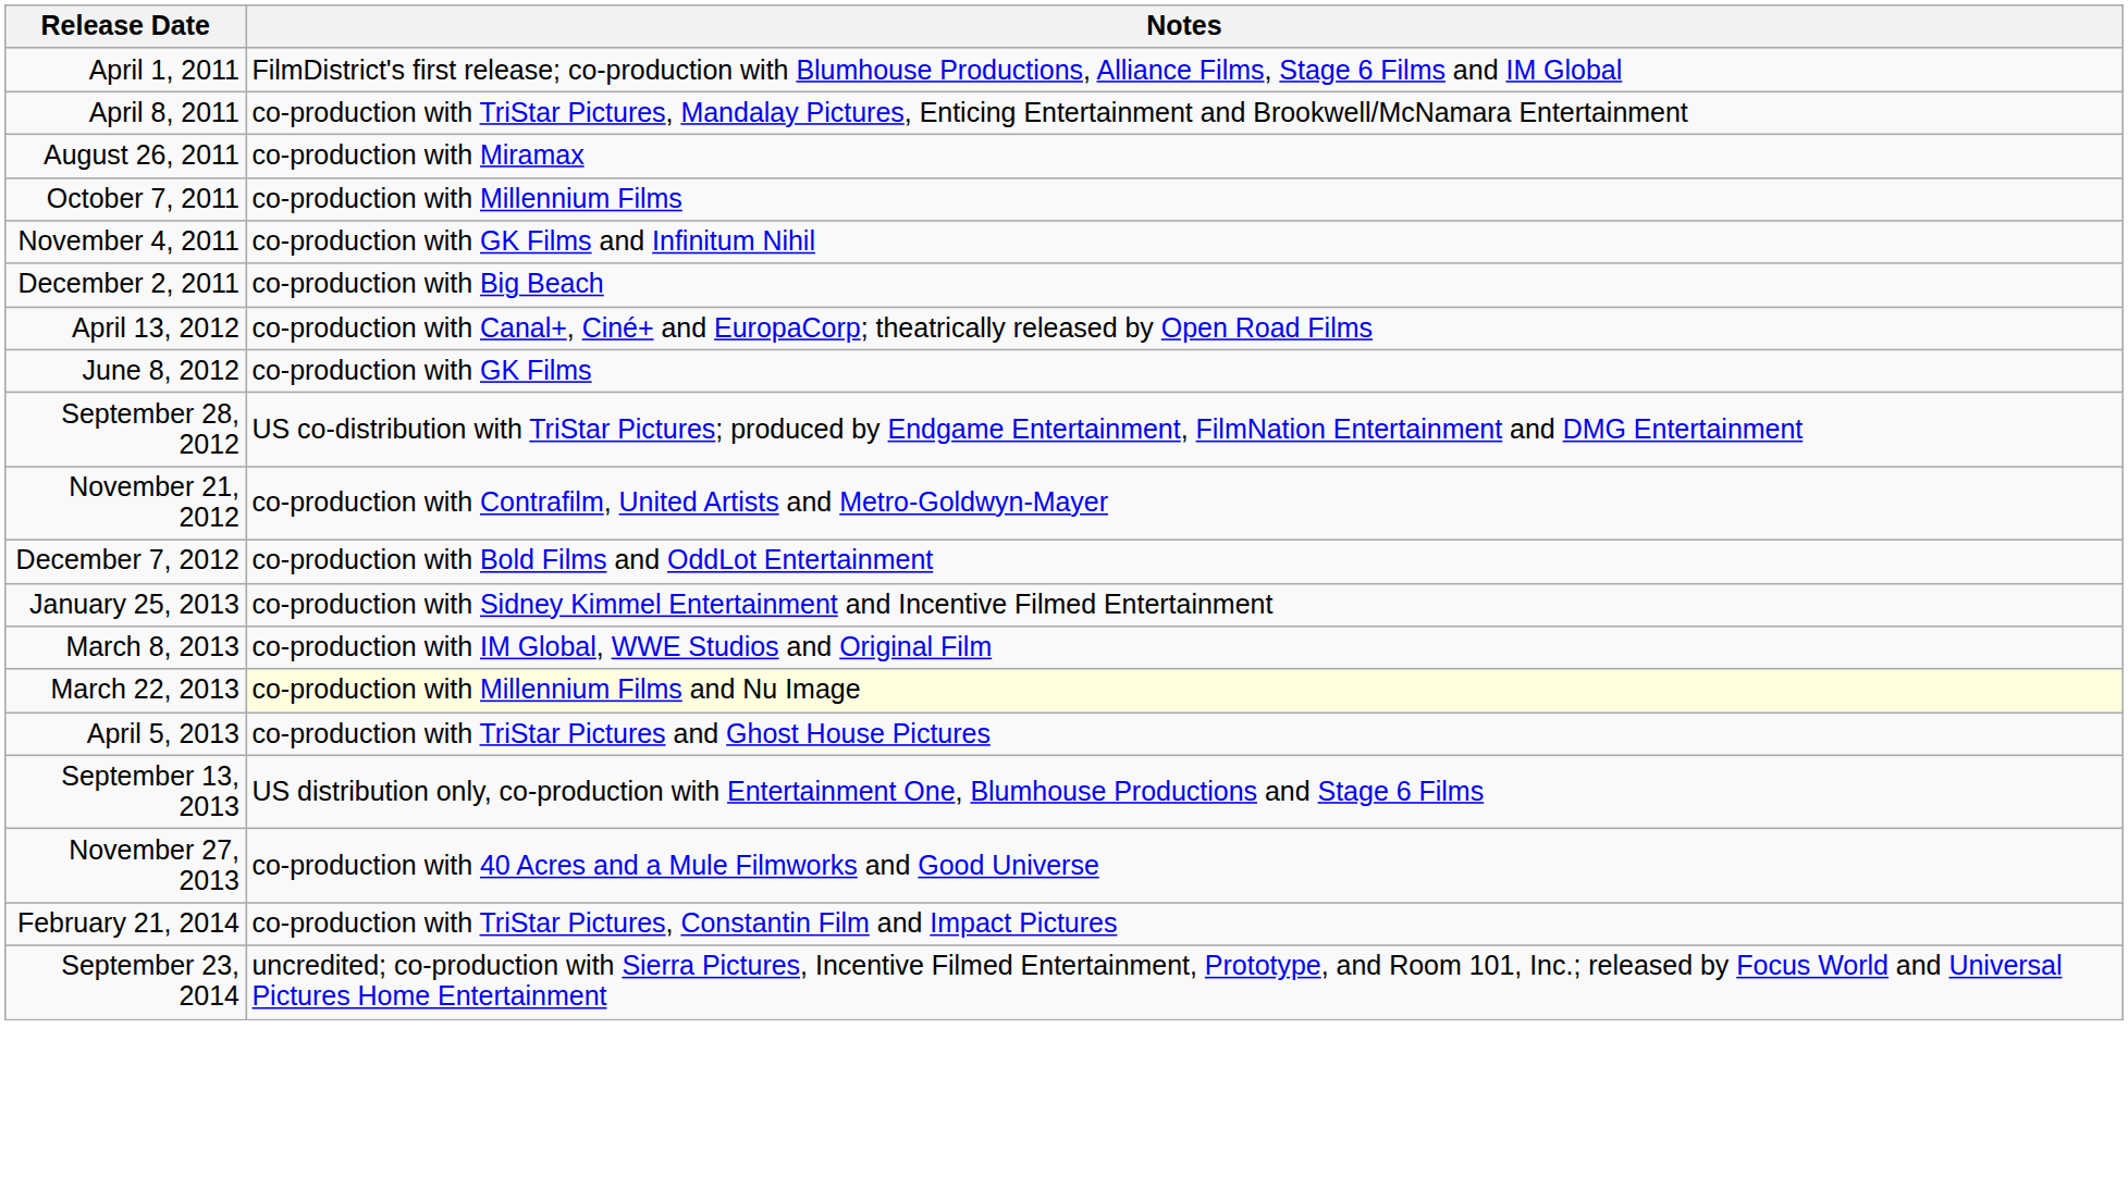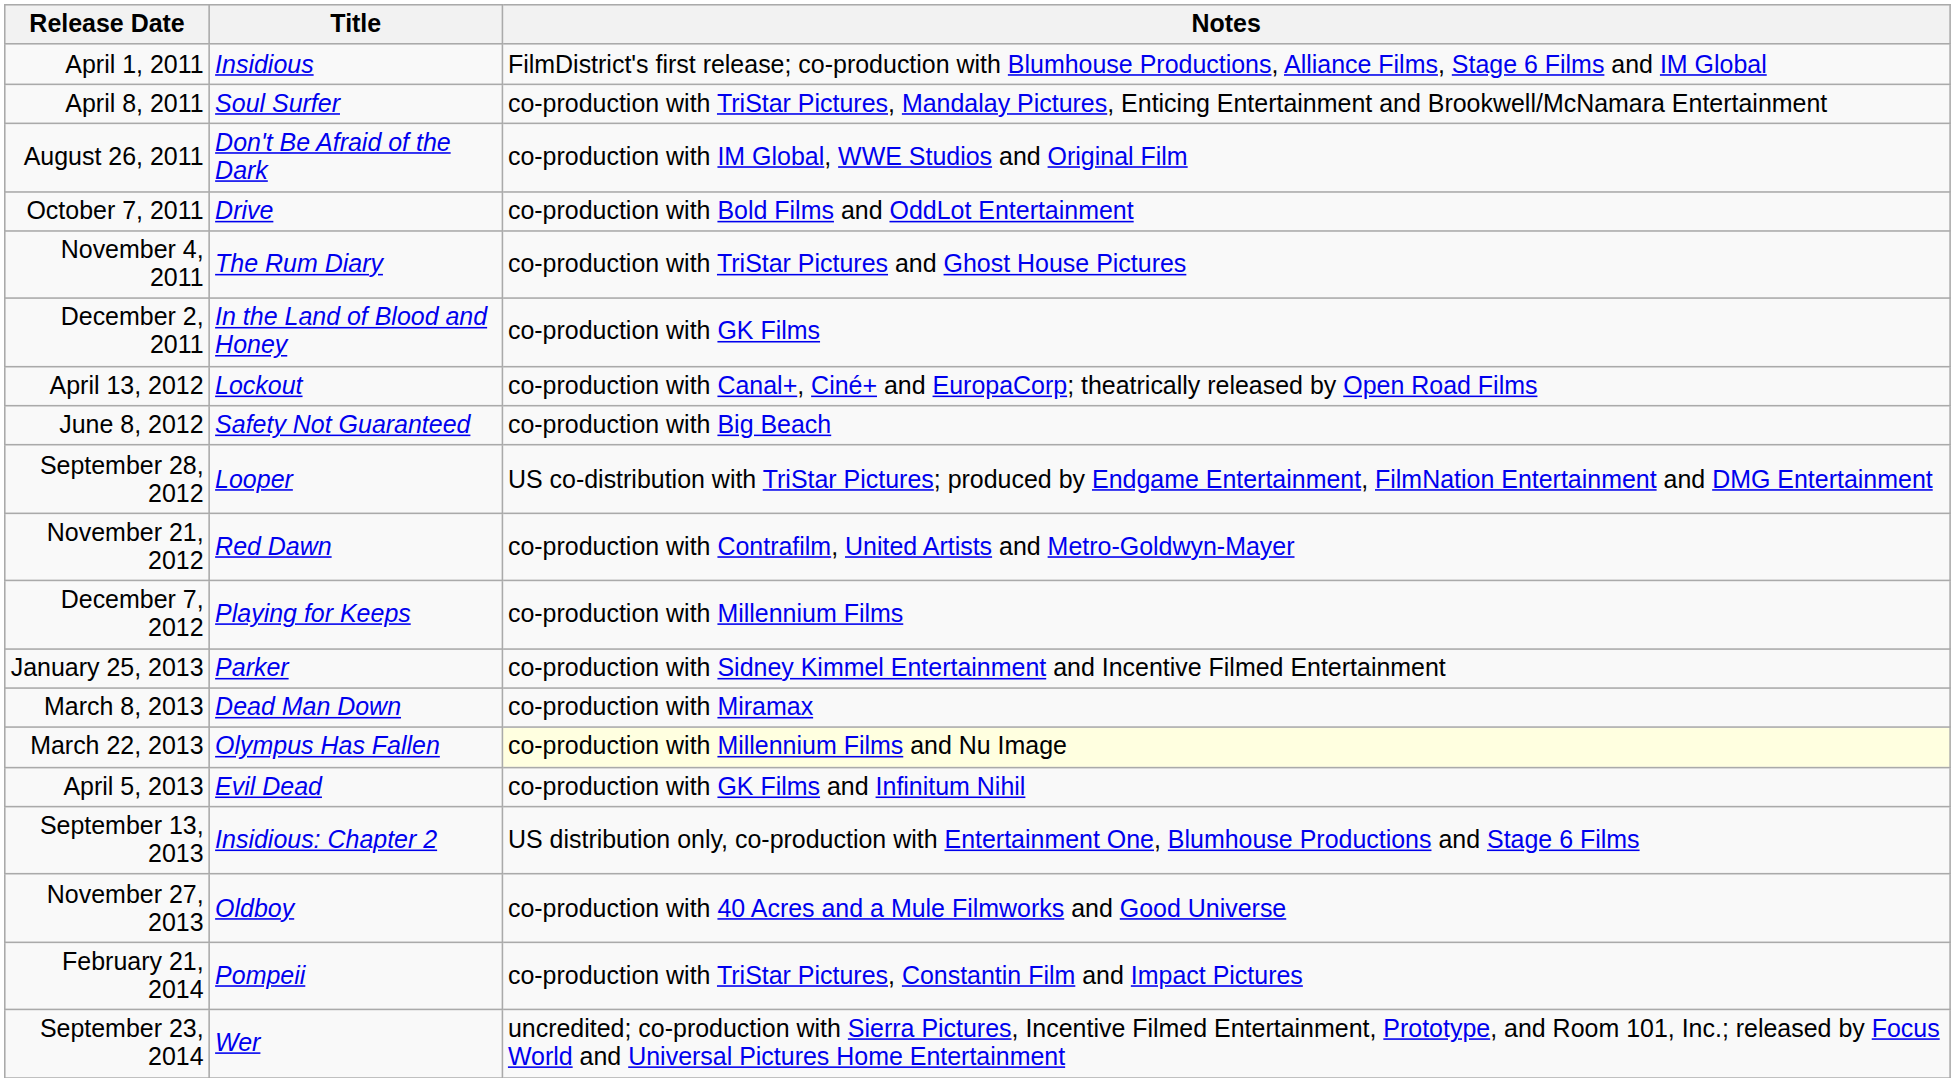 <table class="wikitable sortable">
 <tr>
 <th>Release Date</th>
+<th>Title</th>
 <th>Notes</th>
 </tr>
 <tr>
 <td align="right">April 1, 2011</td>
+<td><em><a href='#'>Insidious</a></em></td>
 <td>FilmDistrict's first release; co-production with <a href='#'>Blumhouse Productions</a>, <a href='#'>Alliance Films</a>, <a href='#'>Stage 6 Films</a> and <a href='#'>IM Global</a></td>
 </tr>
 <tr>
 <td align="right">April 8, 2011</td>
+<td><em><a href='#'>Soul Surfer</a></em></td>
 <td>co-production with <a href='#'>TriStar Pictures</a>, <a href='#'>Mandalay Pictures</a>, Enticing Entertainment and Brookwell/McNamara Entertainment</td>
 </tr>
 <tr>
 <td align="right">August 26, 2011</td>
-<td>co-production with <a href='#'>Miramax</a></td>
+<td><em><a href='#'>Don't Be Afraid of the Dark</a></em></td>
+<td>co-production with <a href='#'>IM Global</a>, <a href='#'>WWE Studios</a> and <a href='#'>Original Film</a></td>
 </tr>
 <tr>
 <td align="right">October 7, 2011</td>
-<td>co-production with <a href='#'>Millennium Films</a></td>
+<td><em><a href='#'>Drive</a></em></td>
+<td>co-production with <a href='#'>Bold Films</a> and <a href='#'>OddLot Entertainment</a></td>
 </tr>
 <tr>
 <td align="right">November 4, 2011</td>
-<td>co-production with <a href='#'>GK Films</a> and <a href='#'>Infinitum Nihil</a></td>
+<td><em><a href='#'>The Rum Diary</a></em></td>
+<td>co-production with <a href='#'>TriStar Pictures</a> and <a href='#'>Ghost House Pictures</a></td>
 </tr>
 <tr>
 <td align="right">December 2, 2011</td>
-<td>co-production with <a href='#'>Big Beach</a></td>
+<td><em><a href='#'>In the Land of Blood and Honey</a></em></td>
+<td>co-production with <a href='#'>GK Films</a></td>
 </tr>
 <tr>
 <td align="right">April 13, 2012</td>
+<td><em><a href='#'>Lockout</a></em></td>
 <td>co-production with <a href='#'>Canal+</a>, <a href='#'>Ciné+</a> and <a href='#'>EuropaCorp</a>; theatrically released by <a href='#'>Open Road Films</a></td>
 </tr>
 <tr>
 <td align="right">June 8, 2012</td>
-<td>co-production with <a href='#'>GK Films</a></td>
+<td><em><a href='#'>Safety Not Guaranteed</a></em></td>
+<td>co-production with <a href='#'>Big Beach</a></td>
 </tr>
 <tr>
 <td align="right">September 28, 2012</td>
+<td><em><a href='#'>Looper</a></em></td>
 <td>US co-distribution with <a href='#'>TriStar Pictures</a>; produced by <a href='#'>Endgame Entertainment</a>, <a href='#'>FilmNation Entertainment</a> and <a href='#'>DMG Entertainment</a></td>
 </tr>
 <tr>
 <td align="right">November 21, 2012</td>
+<td><em><a href='#'>Red Dawn</a></em></td>
 <td>co-production with <a href='#'>Contrafilm</a>, <a href='#'>United Artists</a> and <a href='#'>Metro-Goldwyn-Mayer</a></td>
 </tr>
 <tr>
 <td align="right">December 7, 2012</td>
-<td>co-production with <a href='#'>Bold Films</a> and <a href='#'>OddLot Entertainment</a></td>
+<td><em><a href='#'>Playing for Keeps</a></em></td>
+<td>co-production with <a href='#'>Millennium Films</a></td>
 </tr>
 <tr>
 <td align="right">January 25, 2013</td>
+<td><em><a href='#'>Parker</a></em></td>
 <td>co-production with <a href='#'>Sidney Kimmel Entertainment</a> and Incentive Filmed Entertainment</td>
 </tr>
 <tr>
 <td align="right">March 8, 2013</td>
-<td>co-production with <a href='#'>IM Global</a>, <a href='#'>WWE Studios</a> and <a href='#'>Original Film</a></td>
+<td><em><a href='#'>Dead Man Down</a></em></td>
+<td>co-production with <a href='#'>Miramax</a></td>
 </tr>
 <tr>
 <td align="right">March 22, 2013</td>
+<td><em><a href='#'>Olympus Has Fallen</a></em></td>
 <td style="background: lightyellow;">co-production with <a href='#'>Millennium Films</a> and Nu Image</td>
 </tr>
 <tr>
 <td align="right">April 5, 2013</td>
-<td>co-production with <a href='#'>TriStar Pictures</a> and <a href='#'>Ghost House Pictures</a></td>
+<td><em><a href='#'>Evil Dead</a></em></td>
+<td>co-production with <a href='#'>GK Films</a> and <a href='#'>Infinitum Nihil</a></td>
 </tr>
 <tr>
 <td align="right">September 13, 2013</td>
+<td><em><a href='#'>Insidious: Chapter 2</a></em></td>
 <td>US distribution only, co-production with <a href='#'>Entertainment One</a>, <a href='#'>Blumhouse Productions</a> and <a href='#'>Stage 6 Films</a></td>
 </tr>
 <tr>
 <td align="right">November 27, 2013</td>
+<td><em><a href='#'>Oldboy</a></em></td>
 <td>co-production with <a href='#'>40 Acres and a Mule Filmworks</a> and <a href='#'>Good Universe</a></td>
 </tr>
 <tr>
 <td align="right">February 21, 2014</td>
+<td><em><a href='#'>Pompeii</a></em></td>
 <td>co-production with <a href='#'>TriStar Pictures</a>, <a href='#'>Constantin Film</a> and <a href='#'>Impact Pictures</a></td>
 </tr>
 <tr>
 <td align="right">September 23, 2014</td>
+<td><em><a href='#'>Wer</a></em></td>
 <td>uncredited; co-production with <a href='#'>Sierra Pictures</a>, Incentive Filmed Entertainment, <a href='#'>Prototype</a>, and Room 101, Inc.; released by <a href='#'>Focus World</a> and <a href='#'>Universal Pictures Home Entertainment</a></td>
 </tr>
 </table>
